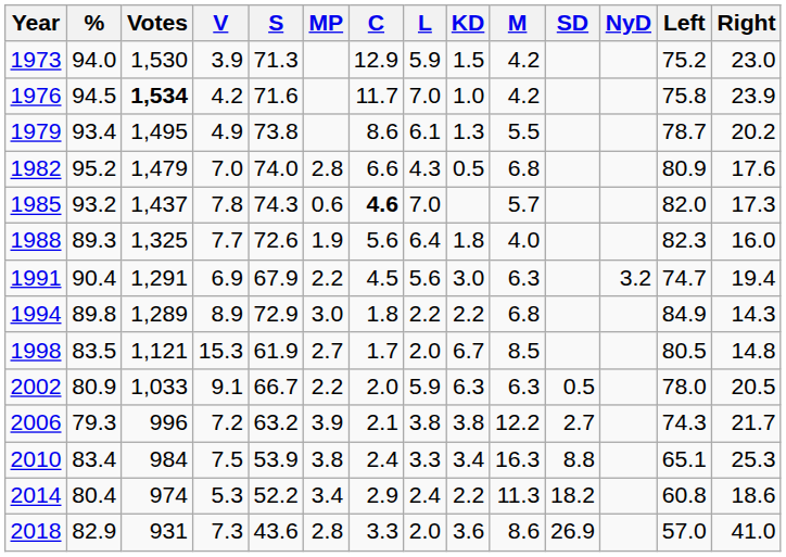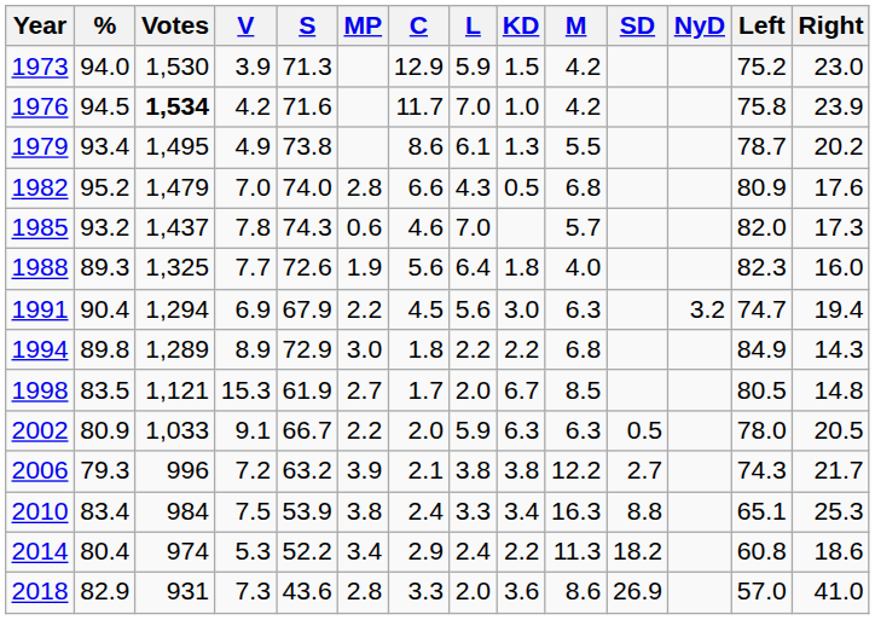 <table class="wikitable sortable" style=text-align:right>
 <tr>
 <th>Year</th>
 <th>%</th>
 <th>Votes</th>
 <th><a href='#'>V</a></th>
 <th><a href='#'>S</a></th>
 <th><a href='#'>MP</a></th>
 <th><a href='#'>C</a></th>
 <th><a href='#'>L</a></th>
 <th><a href='#'>KD</a></th>
 <th><a href='#'>M</a></th>
 <th><a href='#'>SD</a></th>
 <th><a href='#'>NyD</a></th>
 <th>Left</th>
 <th>Right</th>
 </tr>
 <tr>
 <td align=left><a href='#'>1973</a></td>
 <td>94.0</td>
 <td>1,530</td>
 <td>3.9</td>
 <td>71.3</td>
 <td></td>
 <td>12.9</td>
 <td>5.9</td>
 <td>1.5</td>
 <td>4.2</td>
 <td></td>
 <td></td>
 <td>75.2</td>
 <td>23.0</td>
 </tr>
 <tr>
 <td align=left><a href='#'>1976</a></td>
 <td>94.5</td>
 <td><strong>1,534</strong></td>
 <td>4.2</td>
 <td>71.6</td>
 <td></td>
 <td>11.7</td>
 <td>7.0</td>
 <td>1.0</td>
 <td>4.2</td>
 <td></td>
 <td></td>
 <td>75.8</td>
 <td>23.9</td>
 </tr>
 <tr>
 <td align=left><a href='#'>1979</a></td>
 <td>93.4</td>
 <td>1,495</td>
 <td>4.9</td>
 <td>73.8</td>
 <td></td>
 <td>8.6</td>
 <td>6.1</td>
 <td>1.3</td>
 <td>5.5</td>
 <td></td>
 <td></td>
 <td>78.7</td>
 <td>20.2</td>
 </tr>
 <tr>
 <td align=left><a href='#'>1982</a></td>
 <td>95.2</td>
 <td>1,479</td>
 <td>7.0</td>
 <td>74.0</td>
 <td>2.8</td>
 <td>6.6</td>
 <td>4.3</td>
 <td>0.5</td>
 <td>6.8</td>
 <td></td>
 <td></td>
 <td>80.9</td>
 <td>17.6</td>
 </tr>
 <tr>
 <td align=left><a href='#'>1985</a></td>
 <td>93.2</td>
 <td>1,437</td>
 <td>7.8</td>
 <td>74.3</td>
 <td>0.6</td>
-<td><strong>4.6</strong></td>
+<td>4.6</td>
 <td>7.0</td>
 <td></td>
 <td>5.7</td>
 <td></td>
 <td></td>
 <td>82.0</td>
 <td>17.3</td>
 </tr>
 <tr>
 <td align=left><a href='#'>1988</a></td>
 <td>89.3</td>
 <td>1,325</td>
 <td>7.7</td>
 <td>72.6</td>
 <td>1.9</td>
 <td>5.6</td>
 <td>6.4</td>
 <td>1.8</td>
 <td>4.0</td>
 <td></td>
 <td></td>
 <td>82.3</td>
 <td>16.0</td>
 </tr>
 <tr>
 <td align=left><a href='#'>1991</a></td>
 <td>90.4</td>
-<td>1,291</td>
+<td>1,294</td>
 <td>6.9</td>
 <td>67.9</td>
 <td>2.2</td>
 <td>4.5</td>
 <td>5.6</td>
 <td>3.0</td>
 <td>6.3</td>
 <td></td>
 <td>3.2</td>
 <td>74.7</td>
 <td>19.4</td>
 </tr>
 <tr>
 <td align=left><a href='#'>1994</a></td>
 <td>89.8</td>
 <td>1,289</td>
 <td>8.9</td>
 <td>72.9</td>
 <td>3.0</td>
 <td>1.8</td>
 <td>2.2</td>
 <td>2.2</td>
 <td>6.8</td>
 <td></td>
 <td></td>
 <td>84.9</td>
 <td>14.3</td>
 </tr>
 <tr>
 <td align=left><a href='#'>1998</a></td>
 <td>83.5</td>
 <td>1,121</td>
 <td>15.3</td>
 <td>61.9</td>
 <td>2.7</td>
 <td>1.7</td>
 <td>2.0</td>
 <td>6.7</td>
 <td>8.5</td>
 <td></td>
 <td></td>
 <td>80.5</td>
 <td>14.8</td>
 </tr>
 <tr>
 <td align=left><a href='#'>2002</a></td>
 <td>80.9</td>
 <td>1,033</td>
 <td>9.1</td>
 <td>66.7</td>
 <td>2.2</td>
 <td>2.0</td>
 <td>5.9</td>
 <td>6.3</td>
 <td>6.3</td>
 <td>0.5</td>
 <td></td>
 <td>78.0</td>
 <td>20.5</td>
 </tr>
 <tr>
 <td align=left><a href='#'>2006</a></td>
 <td>79.3</td>
 <td>996</td>
 <td>7.2</td>
 <td>63.2</td>
 <td>3.9</td>
 <td>2.1</td>
 <td>3.8</td>
 <td>3.8</td>
 <td>12.2</td>
 <td>2.7</td>
 <td></td>
 <td>74.3</td>
 <td>21.7</td>
 </tr>
 <tr>
 <td align=left><a href='#'>2010</a></td>
 <td>83.4</td>
 <td>984</td>
 <td>7.5</td>
 <td>53.9</td>
 <td>3.8</td>
 <td>2.4</td>
 <td>3.3</td>
 <td>3.4</td>
 <td>16.3</td>
 <td>8.8</td>
 <td></td>
 <td>65.1</td>
 <td>25.3</td>
 </tr>
 <tr>
 <td align=left><a href='#'>2014</a></td>
 <td>80.4</td>
 <td>974</td>
 <td>5.3</td>
 <td>52.2</td>
 <td>3.4</td>
 <td>2.9</td>
 <td>2.4</td>
 <td>2.2</td>
 <td>11.3</td>
 <td>18.2</td>
 <td></td>
 <td>60.8</td>
 <td>18.6</td>
 </tr>
 <tr>
 <td align=left><a href='#'>2018</a></td>
 <td>82.9</td>
 <td>931</td>
 <td>7.3</td>
 <td>43.6</td>
 <td>2.8</td>
 <td>3.3</td>
 <td>2.0</td>
 <td>3.6</td>
 <td>8.6</td>
 <td>26.9</td>
 <td></td>
 <td>57.0</td>
 <td>41.0</td>
 </tr>
 </table>
